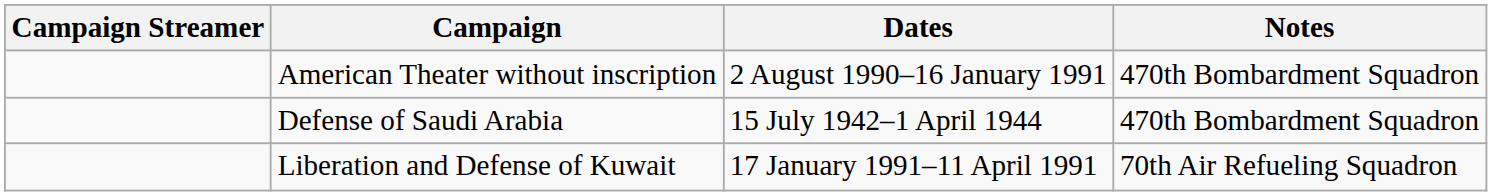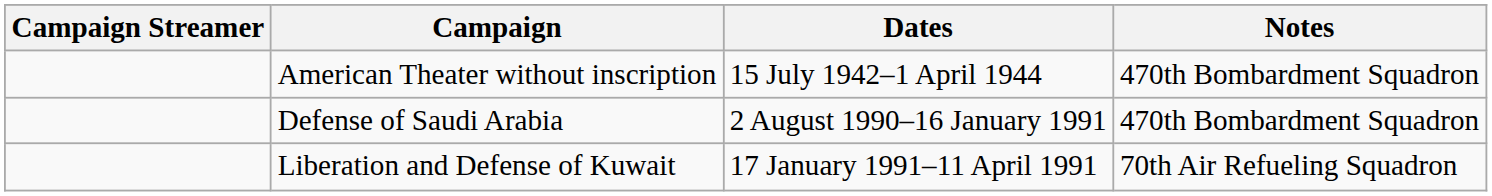 <table class="wikitable">
 <tr style="background:#efefef;">
 <th>Campaign Streamer</th>
 <th>Campaign</th>
 <th>Dates</th>
 <th>Notes</th>
 </tr>
 <tr>
 <td></td>
 <td>American Theater without inscription</td>
-<td>2 August 1990–16 January 1991</td>
+<td>15 July 1942–1 April 1944</td>
 <td>470th Bombardment Squadron</td>
 </tr>
 <tr>
 <td></td>
 <td>Defense of Saudi Arabia</td>
-<td>15 July 1942–1 April 1944</td>
+<td>2 August 1990–16 January 1991</td>
 <td>470th Bombardment Squadron</td>
 </tr>
 <tr>
 <td></td>
 <td>Liberation and Defense of Kuwait</td>
 <td>17 January 1991–11 April 1991</td>
 <td>70th Air Refueling Squadron</td>
 </tr>
 </table>
